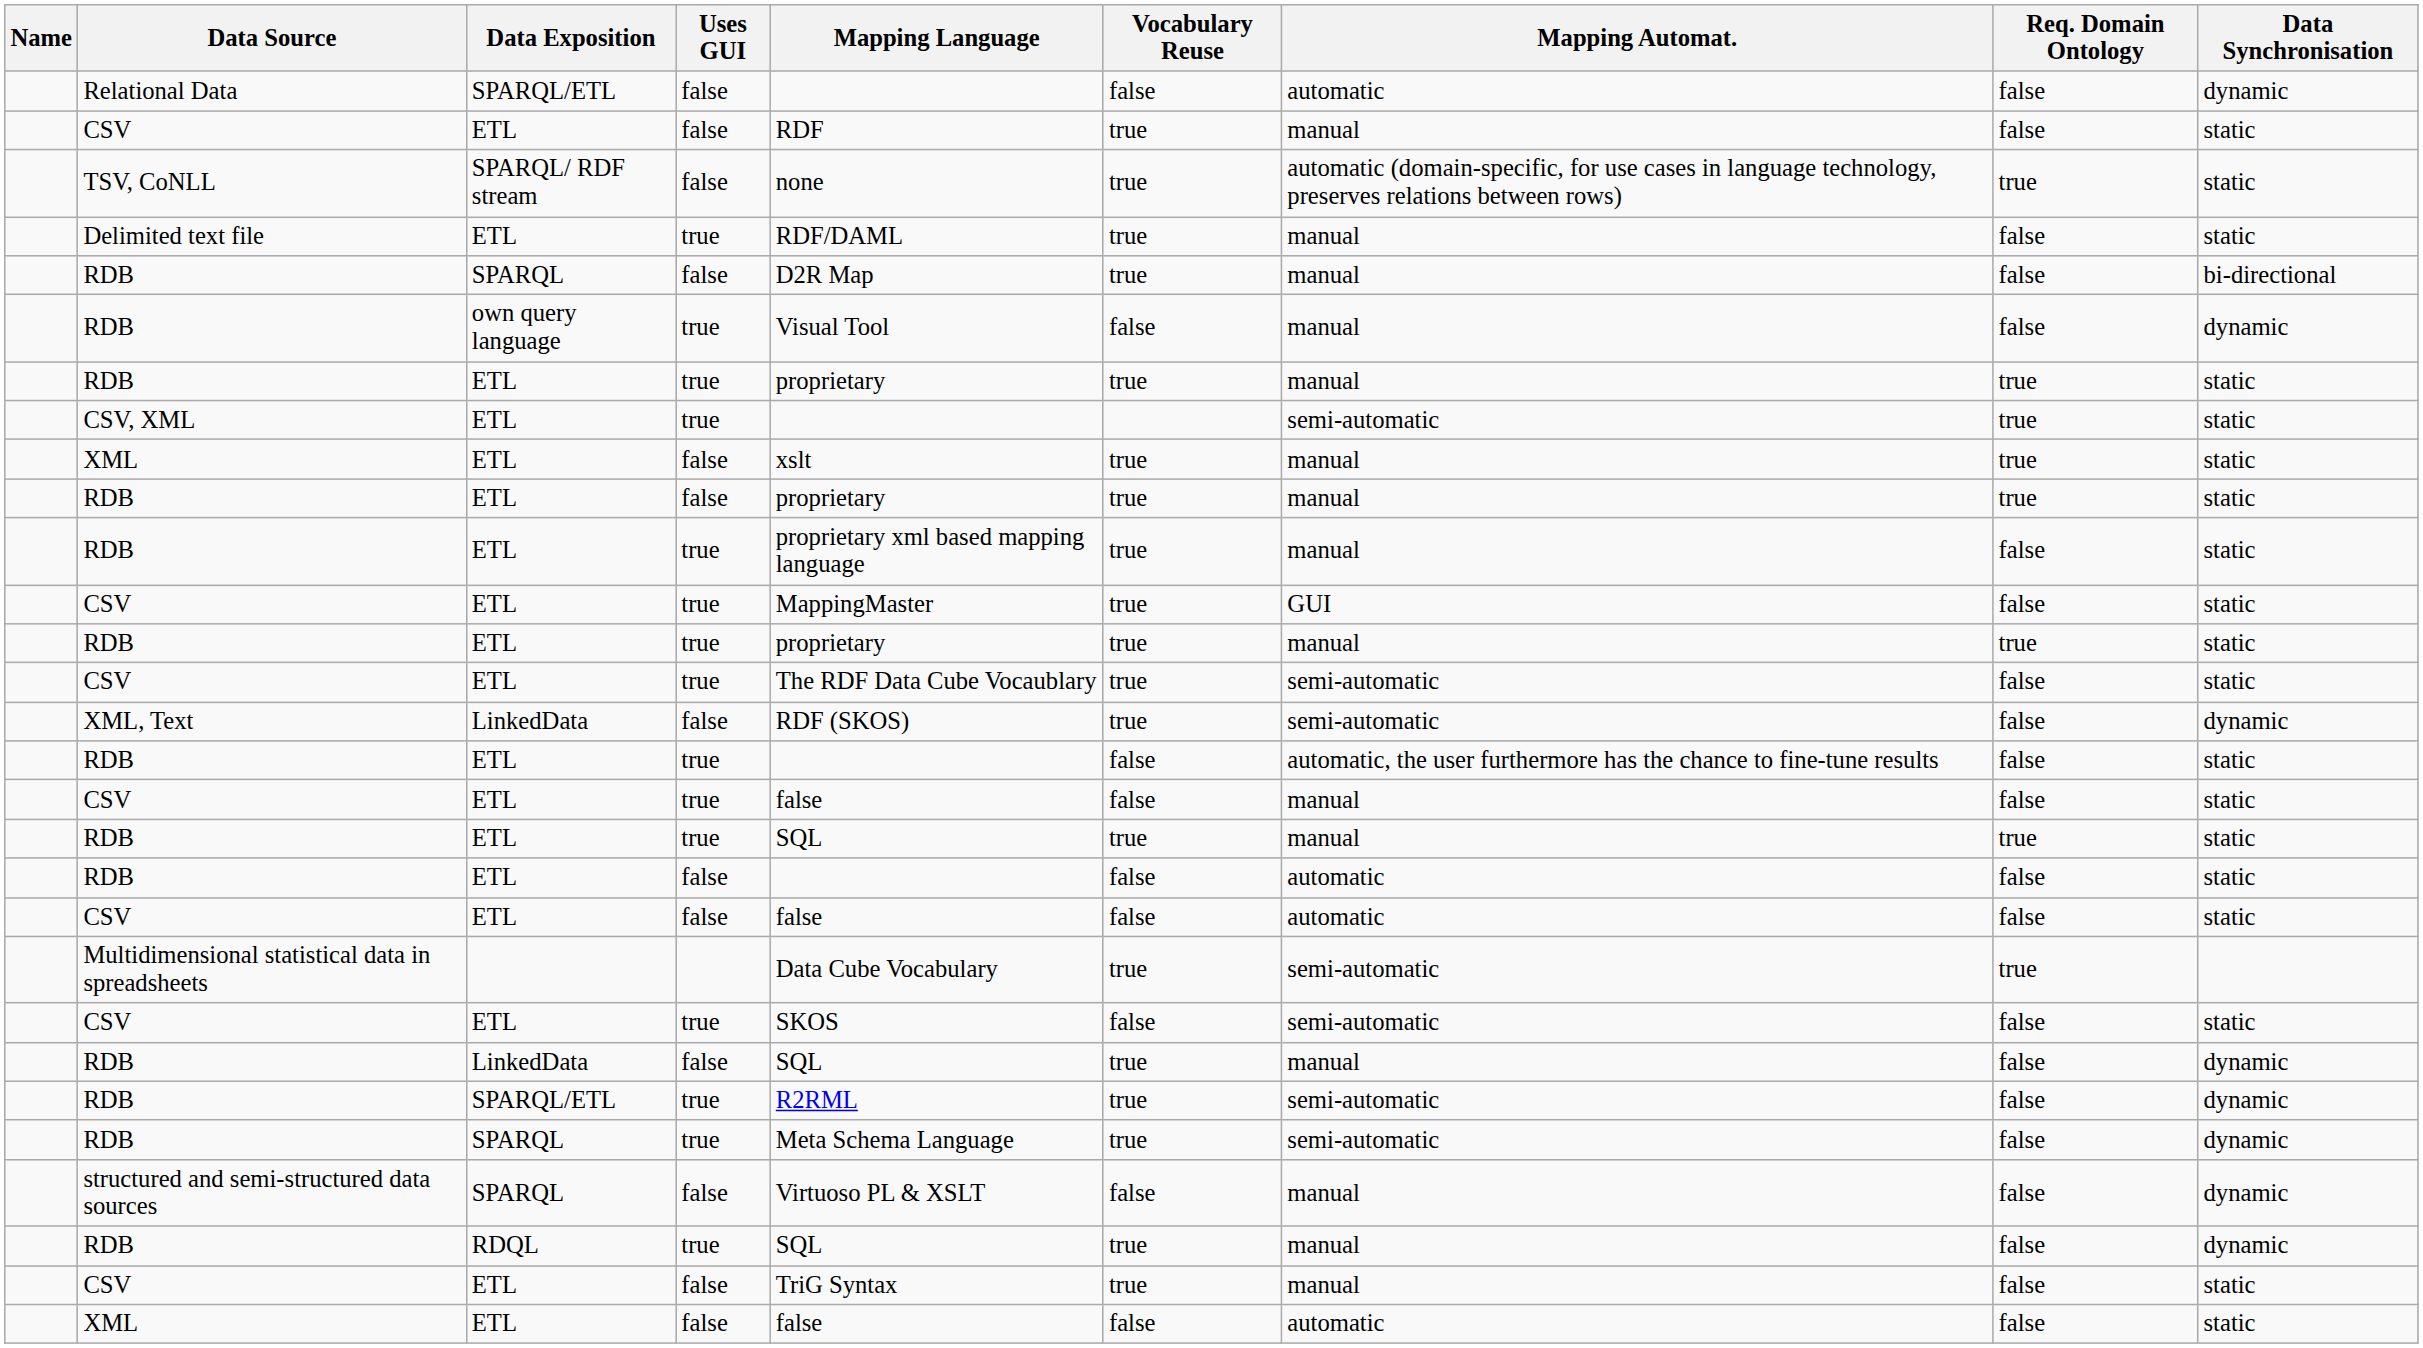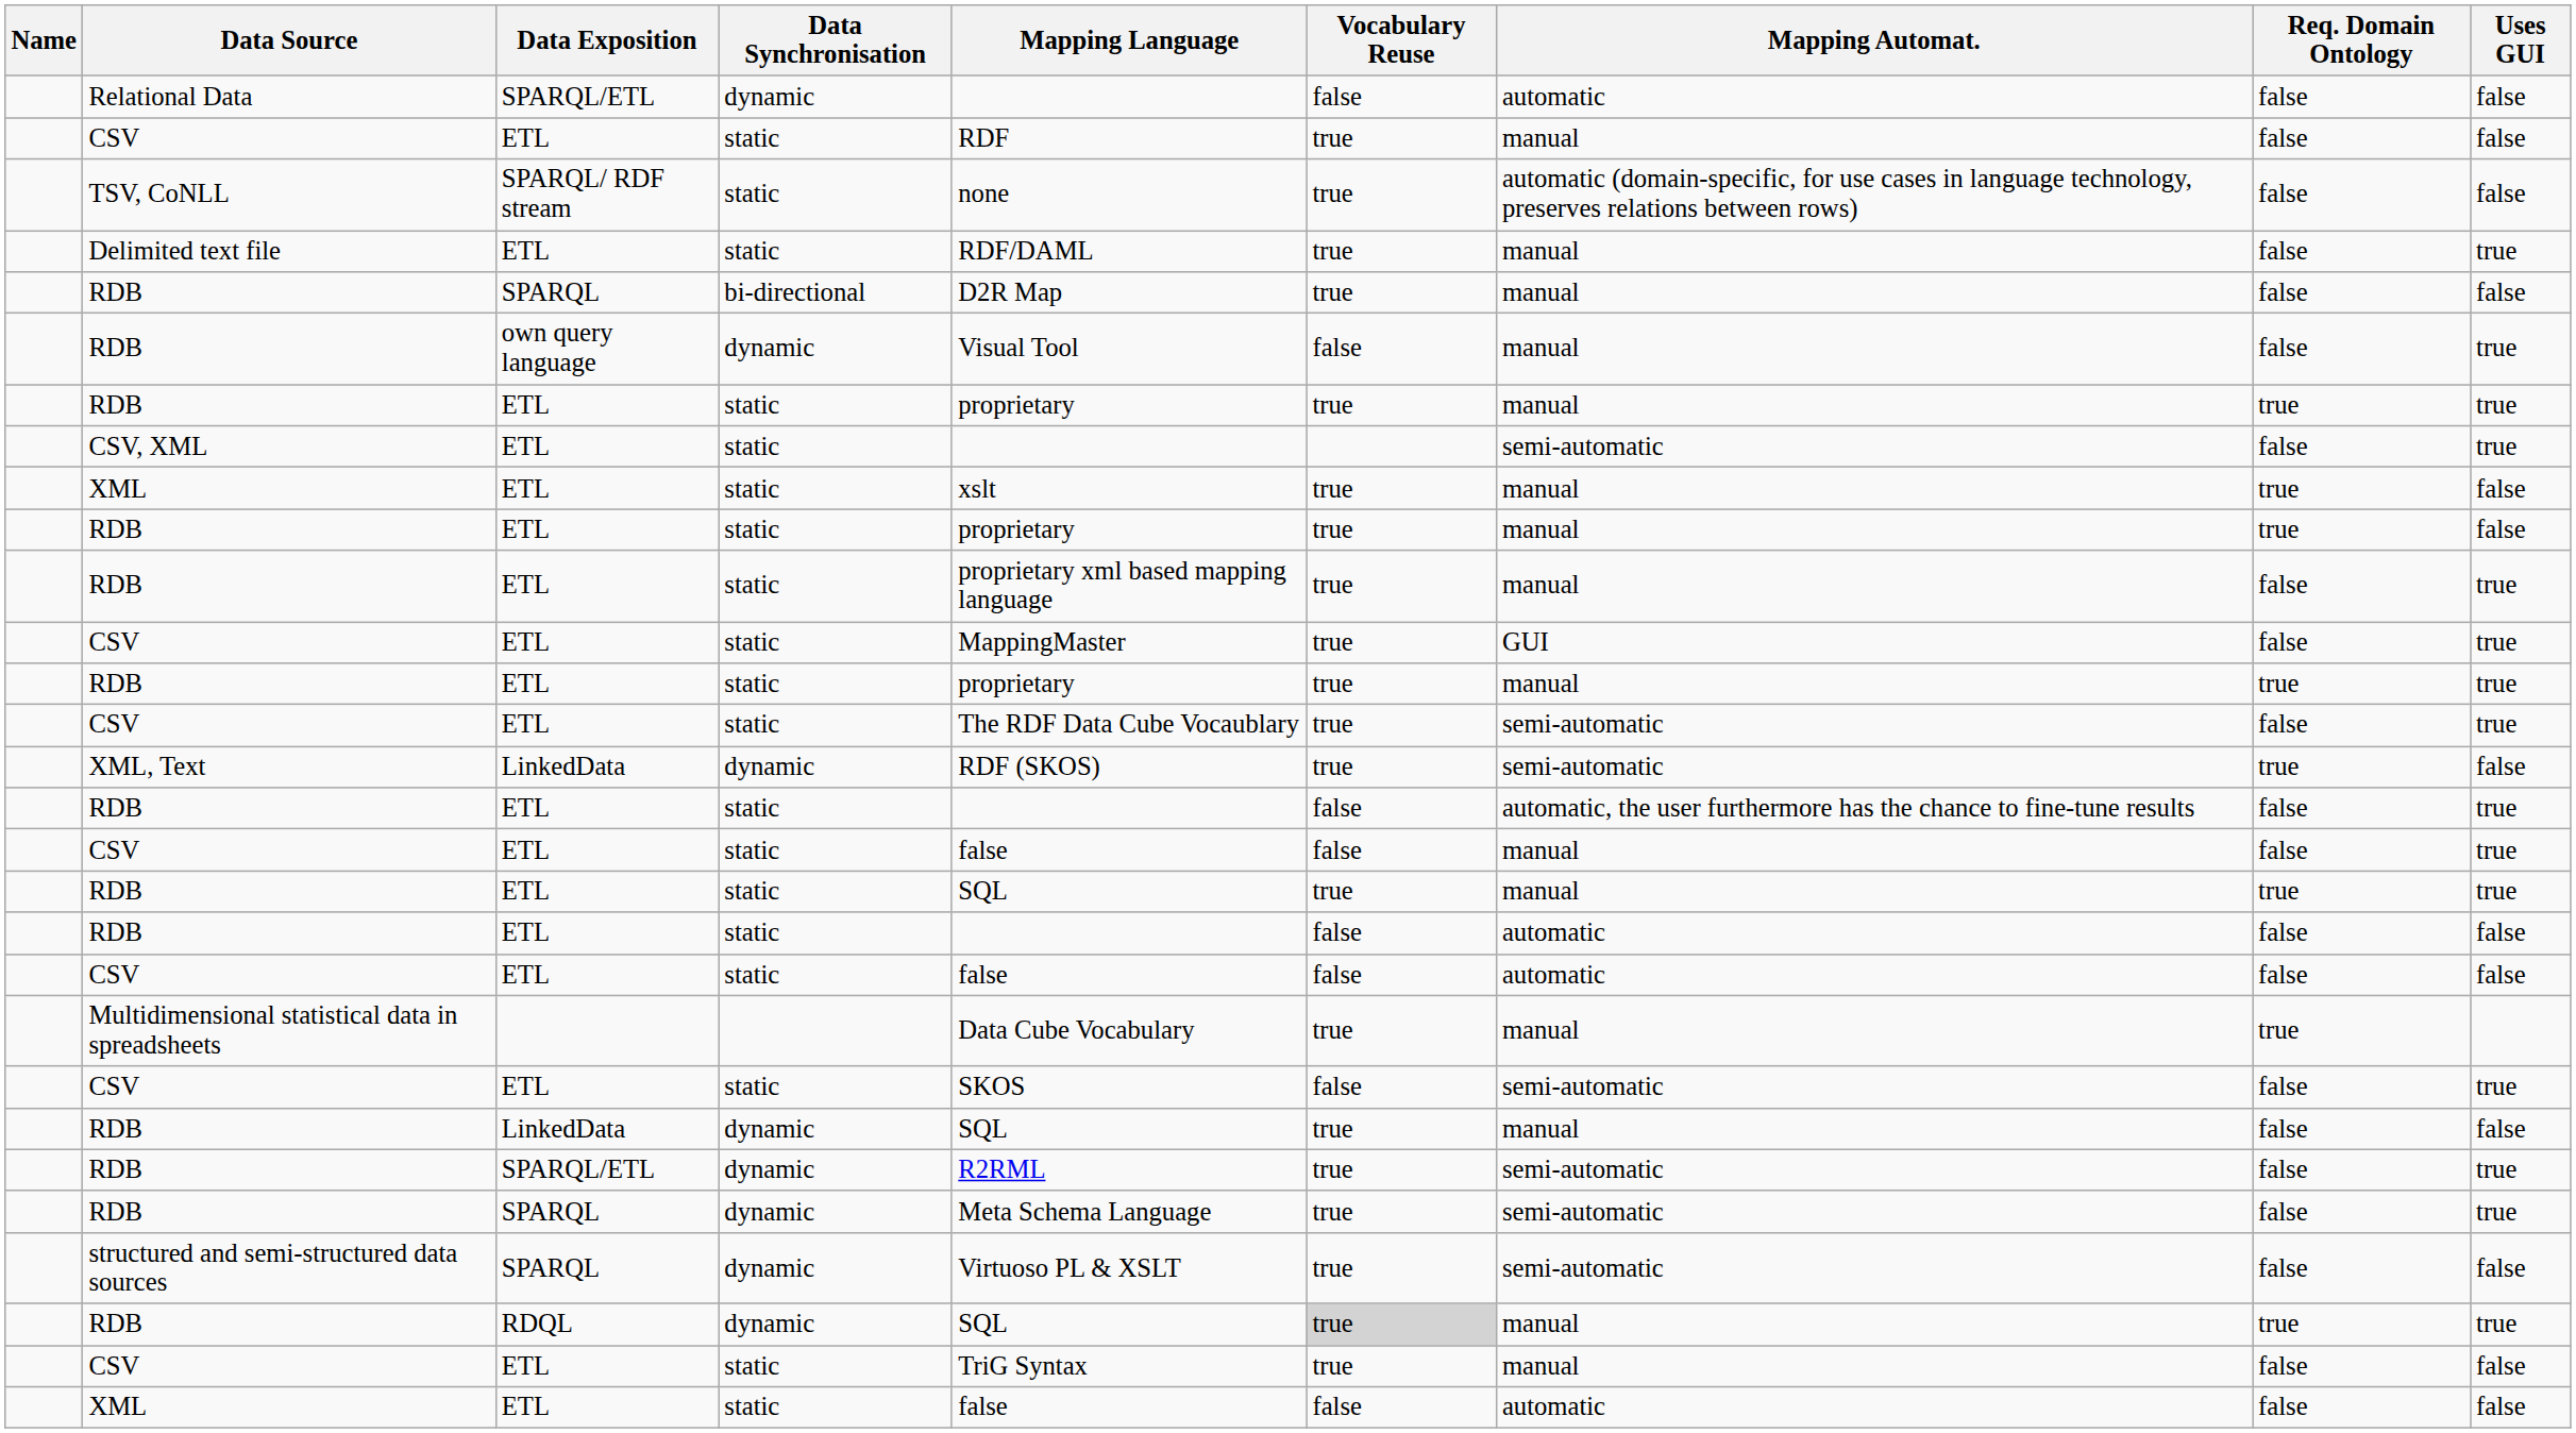 <table class="wikitable sortable">
 <tr>
 <th>Name</th>
 <th>Data Source</th>
 <th>Data Exposition</th>
-<th>Uses GUI</th>
+<th>Data Synchronisation</th>
 <th>Mapping Language</th>
 <th>Vocabulary Reuse</th>
 <th>Mapping Automat.</th>
 <th>Req. Domain Ontology</th>
-<th>Data Synchronisation</th>
+<th>Uses GUI</th>
 </tr>
 <tr>
 <td></td>
 <td>Relational Data</td>
 <td>SPARQL/ETL</td>
-<td>false</td>
+<td>dynamic</td>
 <td></td>
 <td>false</td>
 <td>automatic</td>
 <td>false</td>
-<td>dynamic</td>
+<td>false</td>
 </tr>
 <tr>
 <td></td>
 <td>CSV</td>
 <td>ETL</td>
-<td>false</td>
+<td>static</td>
 <td>RDF</td>
 <td>true</td>
 <td>manual</td>
 <td>false</td>
-<td>static</td>
+<td>false</td>
 </tr>
 <tr>
 <td></td>
 <td>TSV, CoNLL</td>
 <td>SPARQL/ RDF stream</td>
-<td>false</td>
+<td>static</td>
 <td>none</td>
 <td>true</td>
 <td>automatic (domain-specific, for use cases in language technology, preserves relations between rows)</td>
-<td>true</td>
-<td>static</td>
+<td>false</td>
+<td>false</td>
 </tr>
 <tr>
 <td></td>
 <td>Delimited text file</td>
 <td>ETL</td>
-<td>true</td>
+<td>static</td>
 <td>RDF/DAML</td>
 <td>true</td>
 <td>manual</td>
 <td>false</td>
-<td>static</td>
+<td>true</td>
 </tr>
 <tr>
 <td></td>
 <td>RDB</td>
 <td>SPARQL</td>
-<td>false</td>
+<td>bi-directional</td>
 <td>D2R Map</td>
 <td>true</td>
 <td>manual</td>
 <td>false</td>
-<td>bi-directional</td>
+<td>false</td>
 </tr>
 <tr>
 <td></td>
 <td>RDB</td>
 <td>own query language</td>
-<td>true</td>
+<td>dynamic</td>
 <td>Visual Tool</td>
 <td>false</td>
 <td>manual</td>
 <td>false</td>
-<td>dynamic</td>
+<td>true</td>
 </tr>
 <tr>
 <td></td>
 <td>RDB</td>
 <td>ETL</td>
-<td>true</td>
+<td>static</td>
 <td>proprietary</td>
 <td>true</td>
 <td>manual</td>
 <td>true</td>
-<td>static</td>
+<td>true</td>
 </tr>
 <tr>
 <td></td>
 <td>CSV, XML</td>
 <td>ETL</td>
-<td>true</td>
+<td>static</td>
 <td></td>
 <td></td>
 <td>semi-automatic</td>
+<td>false</td>
 <td>true</td>
-<td>static</td>
 </tr>
 <tr>
 <td></td>
 <td>XML</td>
 <td>ETL</td>
-<td>false</td>
+<td>static</td>
 <td>xslt</td>
 <td>true</td>
 <td>manual</td>
 <td>true</td>
-<td>static</td>
+<td>false</td>
 </tr>
 <tr>
 <td></td>
 <td>RDB</td>
 <td>ETL</td>
-<td>false</td>
+<td>static</td>
 <td>proprietary</td>
 <td>true</td>
 <td>manual</td>
 <td>true</td>
-<td>static</td>
+<td>false</td>
 </tr>
 <tr>
 <td></td>
 <td>RDB</td>
 <td>ETL</td>
-<td>true</td>
+<td>static</td>
 <td>proprietary xml based mapping language</td>
 <td>true</td>
 <td>manual</td>
 <td>false</td>
-<td>static</td>
+<td>true</td>
 </tr>
 <tr>
 <td></td>
 <td>CSV</td>
 <td>ETL</td>
-<td>true</td>
+<td>static</td>
 <td>MappingMaster</td>
 <td>true</td>
 <td>GUI</td>
 <td>false</td>
-<td>static</td>
+<td>true</td>
 </tr>
 <tr>
 <td></td>
 <td>RDB</td>
 <td>ETL</td>
-<td>true</td>
+<td>static</td>
 <td>proprietary</td>
 <td>true</td>
 <td>manual</td>
 <td>true</td>
-<td>static</td>
+<td>true</td>
 </tr>
 <tr>
 <td></td>
 <td>CSV</td>
 <td>ETL</td>
-<td>true</td>
+<td>static</td>
 <td>The RDF Data Cube Vocaublary</td>
 <td>true</td>
 <td>semi-automatic</td>
 <td>false</td>
-<td>static</td>
+<td>true</td>
 </tr>
 <tr>
 <td></td>
 <td>XML, Text</td>
 <td>LinkedData</td>
-<td>false</td>
+<td>dynamic</td>
 <td>RDF (SKOS)</td>
 <td>true</td>
 <td>semi-automatic</td>
+<td>true</td>
 <td>false</td>
-<td>dynamic</td>
 </tr>
 <tr>
 <td></td>
 <td>RDB</td>
 <td>ETL</td>
-<td>true</td>
+<td>static</td>
 <td></td>
 <td>false</td>
 <td>automatic, the user furthermore has the chance to fine-tune results</td>
 <td>false</td>
-<td>static</td>
+<td>true</td>
 </tr>
 <tr>
 <td></td>
 <td>CSV</td>
 <td>ETL</td>
-<td>true</td>
+<td>static</td>
 <td>false</td>
 <td>false</td>
 <td>manual</td>
 <td>false</td>
-<td>static</td>
+<td>true</td>
 </tr>
 <tr>
 <td></td>
 <td>RDB</td>
 <td>ETL</td>
-<td>true</td>
+<td>static</td>
 <td>SQL</td>
 <td>true</td>
 <td>manual</td>
 <td>true</td>
-<td>static</td>
+<td>true</td>
 </tr>
 <tr>
 <td></td>
 <td>RDB</td>
 <td>ETL</td>
-<td>false</td>
+<td>static</td>
 <td></td>
 <td>false</td>
 <td>automatic</td>
 <td>false</td>
-<td>static</td>
+<td>false</td>
 </tr>
 <tr>
 <td></td>
 <td>CSV</td>
 <td>ETL</td>
-<td>false</td>
+<td>static</td>
 <td>false</td>
 <td>false</td>
 <td>automatic</td>
 <td>false</td>
-<td>static</td>
+<td>false</td>
 </tr>
 <tr>
 <td></td>
 <td>Multidimensional statistical data in spreadsheets</td>
 <td></td>
 <td></td>
 <td>Data Cube Vocabulary</td>
 <td>true</td>
-<td>semi-automatic</td>
+<td>manual</td>
 <td>true</td>
 <td></td>
 </tr>
 <tr>
 <td></td>
 <td>CSV</td>
 <td>ETL</td>
-<td>true</td>
+<td>static</td>
 <td>SKOS</td>
 <td>false</td>
 <td>semi-automatic</td>
 <td>false</td>
-<td>static</td>
+<td>true</td>
 </tr>
 <tr>
 <td></td>
 <td>RDB</td>
 <td>LinkedData</td>
-<td>false</td>
+<td>dynamic</td>
 <td>SQL</td>
 <td>true</td>
 <td>manual</td>
 <td>false</td>
-<td>dynamic</td>
+<td>false</td>
 </tr>
 <tr>
 <td></td>
 <td>RDB</td>
 <td>SPARQL/ETL</td>
-<td>true</td>
+<td>dynamic</td>
 <td><a href='#'>R2RML</a></td>
 <td>true</td>
 <td>semi-automatic</td>
 <td>false</td>
-<td>dynamic</td>
+<td>true</td>
 </tr>
 <tr>
 <td></td>
 <td>RDB</td>
 <td>SPARQL</td>
-<td>true</td>
+<td>dynamic</td>
 <td>Meta Schema Language</td>
 <td>true</td>
 <td>semi-automatic</td>
 <td>false</td>
-<td>dynamic</td>
+<td>true</td>
 </tr>
 <tr>
 <td></td>
 <td>structured and semi-structured data sources</td>
 <td>SPARQL</td>
+<td>dynamic</td>
+<td>Virtuoso PL & XSLT</td>
+<td>true</td>
+<td>semi-automatic</td>
 <td>false</td>
-<td>Virtuoso PL & XSLT</td>
 <td>false</td>
-<td>manual</td>
-<td>false</td>
-<td>dynamic</td>
 </tr>
 <tr>
 <td></td>
 <td>RDB</td>
 <td>RDQL</td>
+<td>dynamic</td>
+<td>SQL</td>
+<td style="background: lightgrey;">true</td>
+<td>manual</td>
 <td>true</td>
-<td>SQL</td>
 <td>true</td>
-<td>manual</td>
-<td>false</td>
-<td>dynamic</td>
 </tr>
 <tr>
 <td></td>
 <td>CSV</td>
 <td>ETL</td>
-<td>false</td>
+<td>static</td>
 <td>TriG Syntax</td>
 <td>true</td>
 <td>manual</td>
 <td>false</td>
-<td>static</td>
+<td>false</td>
 </tr>
 <tr>
 <td></td>
 <td>XML</td>
 <td>ETL</td>
-<td>false</td>
+<td>static</td>
 <td>false</td>
 <td>false</td>
 <td>automatic</td>
 <td>false</td>
-<td>static</td>
+<td>false</td>
 </tr>
 </table>
